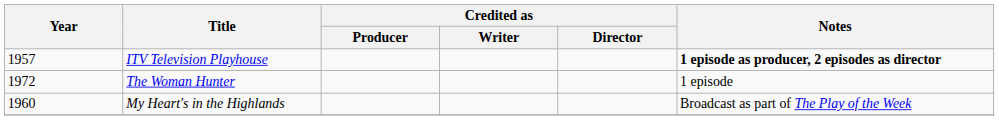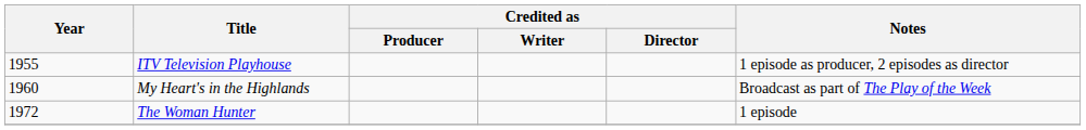 <table class="wikitable sortable" width="90%">
 <tr>
 <th width="12%" rowspan="2" scope="col">Year</th>
 <th width="20%" rowspan="2" scope="col">Title</th>
 <th colspan="3" scope="col">Credited as</th>
 <th rowspan="2" scope="col">Notes</th>
 </tr>
 <tr>
 <th width="12%">Producer</th>
 <th width="12%">Writer</th>
 <th width="12%">Director</th>
 </tr>
 <tr>
-<td align="left">1957</td>
+<td align="left">1955</td>
 <td><em><a href='#'>ITV Television Playhouse</a></em></td>
 <td></td>
 <td></td>
 <td></td>
-<td><strong>1 episode as producer, 2 episodes as director</strong></td>
+<td>1 episode as producer, 2 episodes as director</td>
+</tr>
+<tr>
+<td align="left">1960</td>
+<td><em>My Heart's in the Highlands</em></td>
+<td></td>
+<td></td>
+<td></td>
+<td>Broadcast as part of <em><a href='#'>The Play of the Week</a></em></td>
 </tr>
 <tr>
 <td align="left">1972</td>
 <td><em><a href='#'>The Woman Hunter</a></em></td>
 <td></td>
 <td></td>
 <td></td>
 <td>1 episode</td>
 </tr>
 <tr>
-<td align="left">1960</td>
-<td><em>My Heart's in the Highlands</em></td>
-<td></td>
-<td></td>
-<td></td>
-<td>Broadcast as part of <em><a href='#'>The Play of the Week</a></em></td>
-</tr>
-<tr>
 </tr>
 </table>
